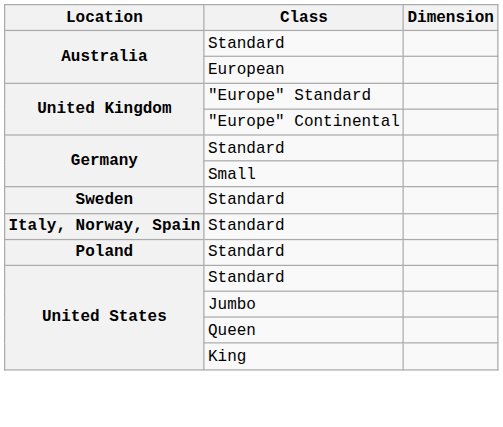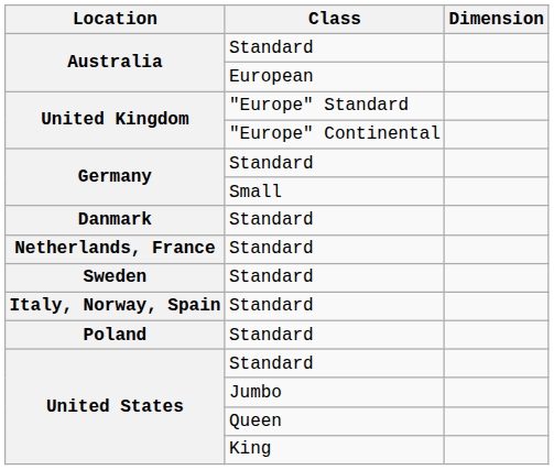 <table class="wikitable">
 <tr>
 <th>Location</th>
 <th>Class</th>
 <th>Dimension</th>
 </tr>
 <tr>
 <th rowspan="2">Australia</th>
 <td>Standard</td>
 <td></td>
 </tr>
 <tr>
 <td>European</td>
 <td></td>
 </tr>
 <tr>
 <th rowspan="2">United Kingdom</th>
 <td>"Europe" Standard</td>
 <td></td>
 </tr>
 <tr>
 <td>"Europe" Continental</td>
 <td></td>
 </tr>
 <tr>
 <th rowspan="2">Germany</th>
 <td>Standard</td>
 <td></td>
 </tr>
 <tr>
 <td>Small</td>
+<td></td>
+</tr>
+<tr>
+<th>Danmark</th>
+<td>Standard</td>
+<td></td>
+</tr>
+<tr>
+<th>Netherlands, France</th>
+<td>Standard</td>
 <td></td>
 </tr>
 <tr>
 <th>Sweden</th>
 <td>Standard</td>
 <td></td>
 </tr>
 <tr>
 <th>Italy, Norway, Spain</th>
 <td>Standard</td>
 <td></td>
 </tr>
 <tr>
 <th>Poland</th>
 <td>Standard</td>
 <td></td>
 </tr>
 <tr>
 <th rowspan="4">United States</th>
 <td>Standard</td>
 <td></td>
 </tr>
 <tr>
 <td>Jumbo</td>
 <td></td>
 </tr>
 <tr>
 <td>Queen</td>
 <td></td>
 </tr>
 <tr>
 <td>King</td>
 <td></td>
 </tr>
 </table>
